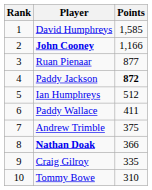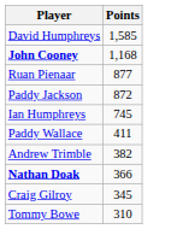 <table class="wikitable">
 <tr>
-<th>Rank</th>
 <th>Player</th>
 <th>Points</th>
 </tr>
 <tr>
-<td align=center>1</td>
 <td><a href='#'>David Humphreys</a></td>
 <td align=center>1,585</td>
 </tr>
 <tr>
-<td align=center>2</td>
 <td><strong><a href='#'>John Cooney</a></strong></td>
-<td align=center>1,166</td>
+<td align=center>1,168</td>
 </tr>
 <tr>
-<td align=center>3</td>
 <td><a href='#'>Ruan Pienaar</a></td>
 <td align=center>877</td>
 </tr>
 <tr>
-<td align=center>4</td>
 <td><a href='#'>Paddy Jackson</a></td>
-<td align=center><strong>872</strong></td>
+<td align=center>872</td>
 </tr>
 <tr>
-<td align=center>5</td>
 <td><a href='#'>Ian Humphreys</a></td>
-<td align=center>512</td>
+<td align=center>745</td>
 </tr>
 <tr>
-<td align=center>6</td>
 <td><a href='#'>Paddy Wallace</a></td>
 <td align=center>411</td>
 </tr>
 <tr>
-<td align=center>7</td>
 <td><a href='#'>Andrew Trimble</a></td>
-<td align=center>375</td>
+<td align=center>382</td>
 </tr>
 <tr>
-<td align=center>8</td>
 <td><strong><a href='#'>Nathan Doak</a></strong></td>
 <td align=center>366</td>
 </tr>
 <tr>
-<td align=center>9</td>
 <td><a href='#'>Craig Gilroy</a></td>
-<td align=center>335</td>
+<td align=center>345</td>
 </tr>
 <tr>
-<td align=center>10</td>
 <td><a href='#'>Tommy Bowe</a></td>
 <td align=center>310</td>
 </tr>
 </table>
